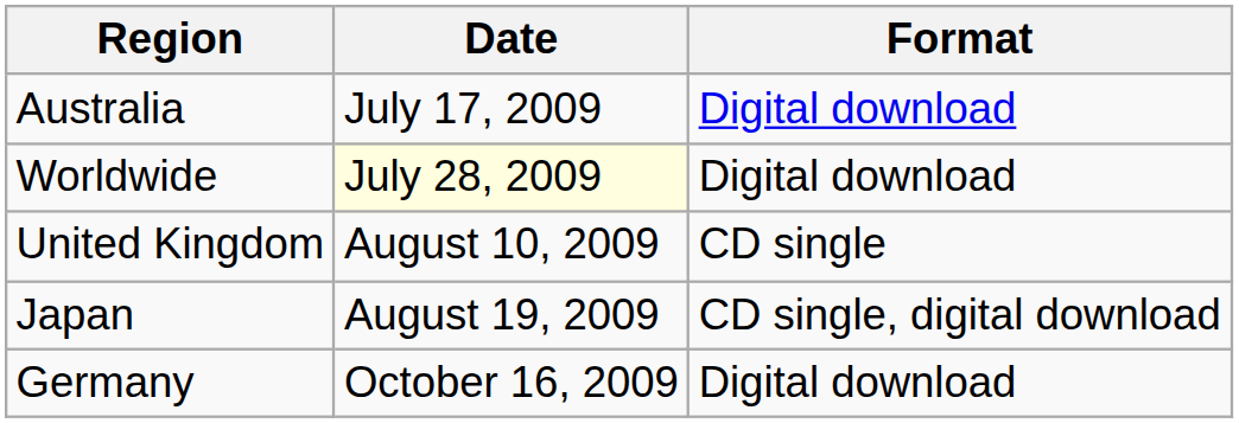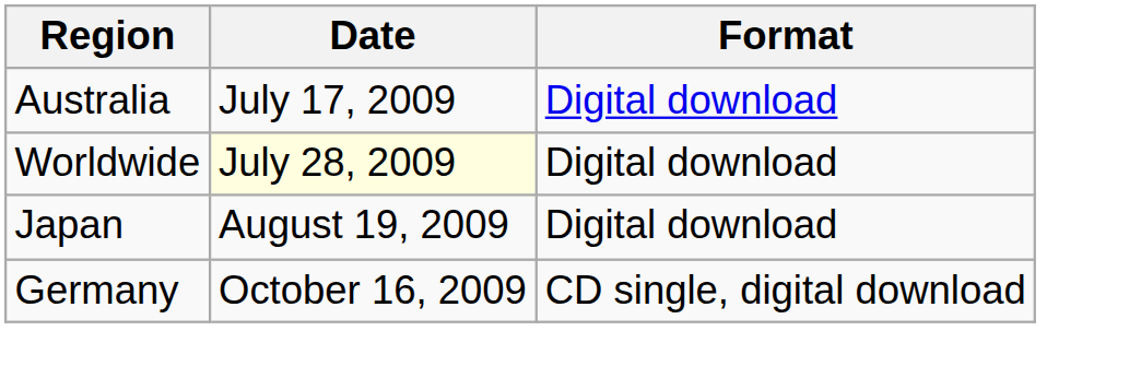 <table class="wikitable">
 <tr>
 <th>Region</th>
 <th>Date</th>
 <th>Format</th>
 </tr>
 <tr>
 <td>Australia</td>
 <td>July 17, 2009</td>
 <td><a href='#'>Digital download</a></td>
 </tr>
 <tr>
 <td>Worldwide</td>
 <td style="background: lightyellow;">July 28, 2009</td>
 <td>Digital download</td>
 </tr>
 <tr>
-<td>United Kingdom</td>
-<td>August 10, 2009</td>
-<td>CD single</td>
-</tr>
-<tr>
 <td>Japan</td>
 <td>August 19, 2009</td>
-<td>CD single, digital download</td>
+<td>Digital download</td>
 </tr>
 <tr>
 <td>Germany</td>
 <td>October 16, 2009</td>
-<td>Digital download</td>
+<td>CD single, digital download</td>
 </tr>
 </table>
